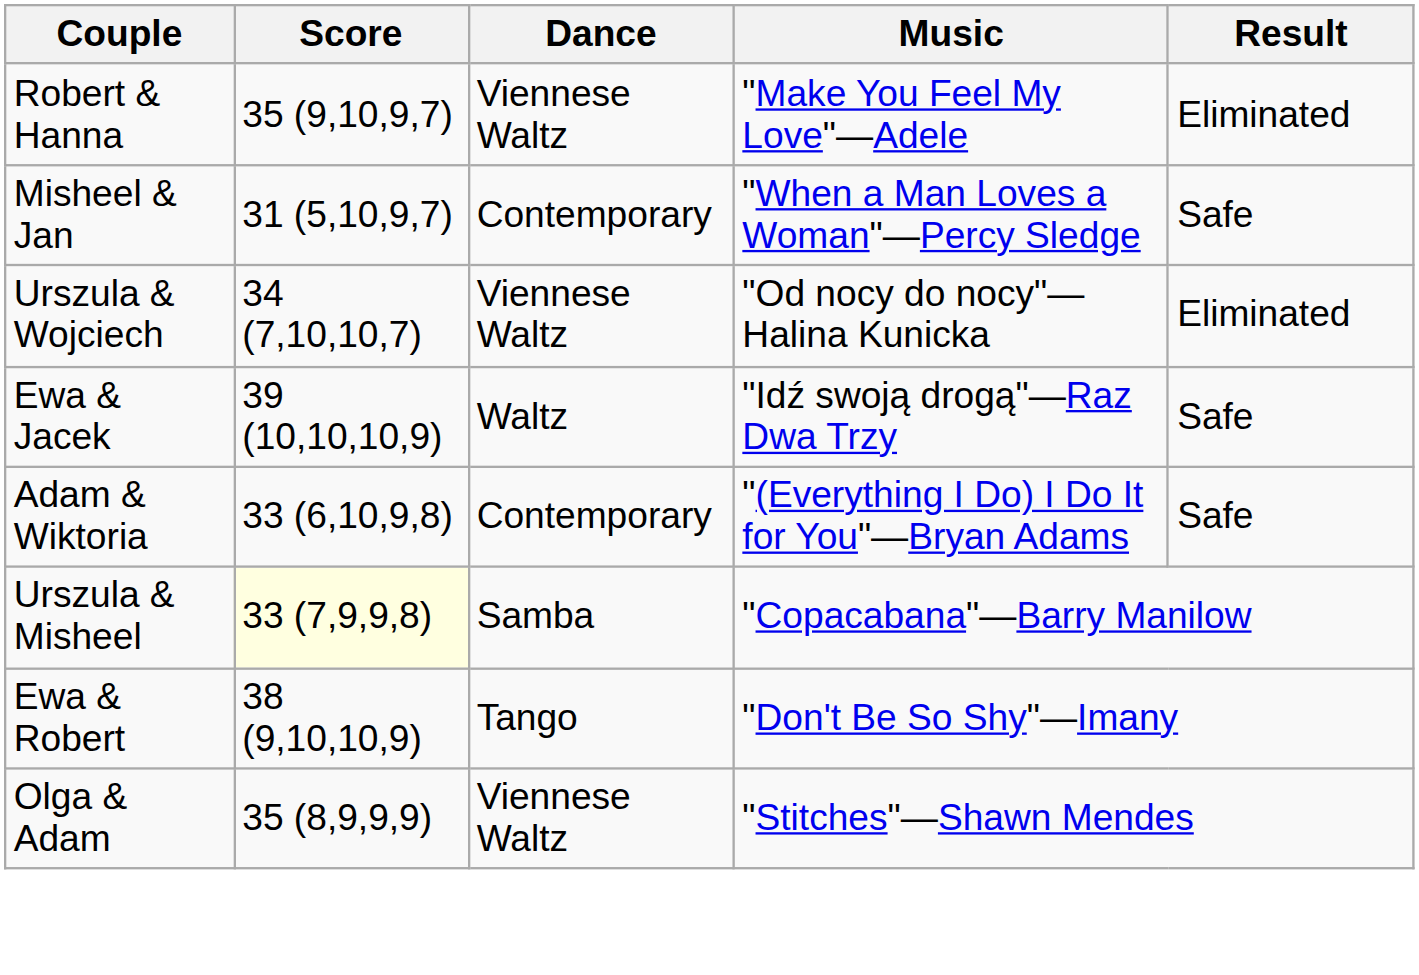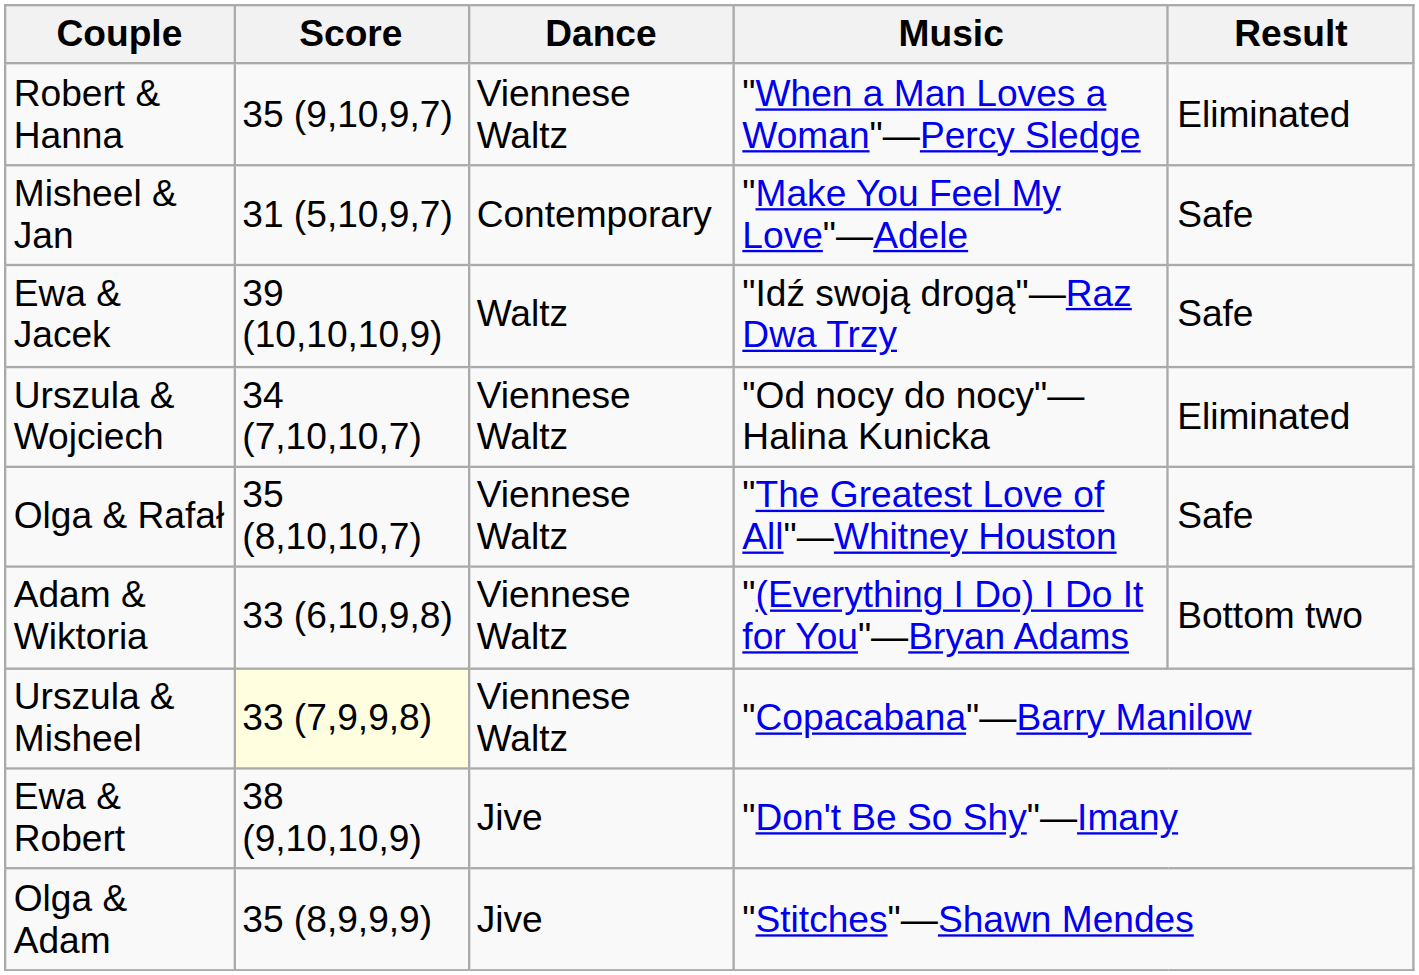 <table class="wikitable">
 <tr>
 <th style="width:150px;">Couple</th>
 <th style="width:110px;">Score</th>
 <th style="width:120px;">Dance</th>
 <th style="width:400px;">Music</th>
 <th style="width:150px;">Result</th>
 </tr>
 <tr>
 <td>Robert & Hanna</td>
 <td>35 (9,10,9,7)</td>
 <td>Viennese Waltz</td>
-<td>"<a href='#'>Make You Feel My Love</a>"—<a href='#'>Adele</a></td>
+<td>"<a href='#'>When a Man Loves a Woman</a>"—<a href='#'>Percy Sledge</a></td>
 <td>Eliminated</td>
 </tr>
 <tr>
 <td>Misheel & Jan</td>
 <td>31 (5,10,9,7)</td>
 <td>Contemporary</td>
-<td>"<a href='#'>When a Man Loves a Woman</a>"—<a href='#'>Percy Sledge</a></td>
+<td>"<a href='#'>Make You Feel My Love</a>"—<a href='#'>Adele</a></td>
+<td>Safe</td>
+</tr>
+<tr>
+<td>Ewa & Jacek</td>
+<td>39 (10,10,10,9)</td>
+<td>Waltz</td>
+<td>"Idź swoją drogą"—<a href='#'>Raz Dwa Trzy</a></td>
 <td>Safe</td>
 </tr>
 <tr>
 <td>Urszula & Wojciech</td>
 <td>34 (7,10,10,7)</td>
 <td>Viennese Waltz</td>
 <td>"Od nocy do nocy"—Halina Kunicka</td>
 <td>Eliminated</td>
 </tr>
 <tr>
-<td>Ewa & Jacek</td>
-<td>39 (10,10,10,9)</td>
-<td>Waltz</td>
-<td>"Idź swoją drogą"—<a href='#'>Raz Dwa Trzy</a></td>
+<td>Olga & Rafał</td>
+<td>35 (8,10,10,7)</td>
+<td>Viennese Waltz</td>
+<td>"<a href='#'>The Greatest Love of All</a>"—<a href='#'>Whitney Houston</a></td>
 <td>Safe</td>
 </tr>
 <tr>
 <td>Adam & Wiktoria</td>
 <td>33 (6,10,9,8)</td>
-<td>Contemporary</td>
+<td>Viennese Waltz</td>
 <td>"<a href='#'>(Everything I Do) I Do It for You</a>"—<a href='#'>Bryan Adams</a></td>
-<td>Safe</td>
+<td>Bottom two</td>
 </tr>
 <tr>
 <td>Urszula & Misheel</td>
 <td style="background: lightyellow;">33 (7,9,9,8)</td>
-<td>Samba</td>
+<td>Viennese Waltz</td>
 <td colspan="2">"<a href='#'>Copacabana</a>"—<a href='#'>Barry Manilow</a></td>
 </tr>
 <tr>
 <td>Ewa & Robert</td>
 <td>38 (9,10,10,9)</td>
-<td>Tango</td>
+<td>Jive</td>
 <td colspan="2">"<a href='#'>Don't Be So Shy</a>"—<a href='#'>Imany</a></td>
 </tr>
 <tr>
 <td>Olga & Adam</td>
 <td>35 (8,9,9,9)</td>
-<td>Viennese Waltz</td>
+<td>Jive</td>
 <td colspan="2">"<a href='#'>Stitches</a>"—<a href='#'>Shawn Mendes</a></td>
 </tr>
 </table>
